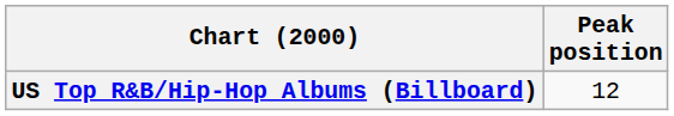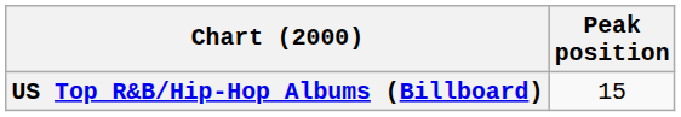 <table class="wikitable sortable plainrowheaders" style="text-align:center">
 <tr>
 <th scope="col">Chart (2000)</th>
 <th scope="col">Peak<br>position</th>
 </tr>
 <tr>
 <th scope="row">US <a href='#'>Top R&B/Hip-Hop Albums</a> (<a href='#'>Billboard</a>)</th>
-<td>12</td>
+<td>15</td>
 </tr>
 </table>
